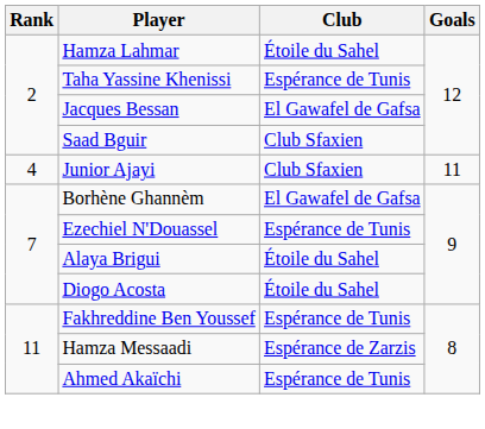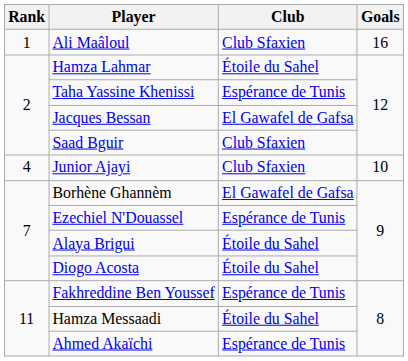 <table class=wikitable style=text-align:center>
 <tr>
 <th>Rank</th>
 <th>Player</th>
 <th>Club</th>
 <th>Goals</th>
+</tr>
+<tr>
+<td>1</td>
+<td align="left"> <a href='#'>Ali Maâloul</a></td>
+<td align="left"><a href='#'>Club Sfaxien</a></td>
+<td>16</td>
 </tr>
 <tr>
 <td rowspan=4>2</td>
 <td align="left"> <a href='#'>Hamza Lahmar</a></td>
 <td align="left"><a href='#'>Étoile du Sahel</a></td>
 <td rowspan=4>12</td>
 </tr>
 <tr>
 <td align="left"> <a href='#'>Taha Yassine Khenissi</a></td>
 <td align="left"><a href='#'>Espérance de Tunis</a></td>
 </tr>
 <tr>
 <td align="left"> <a href='#'>Jacques Bessan</a></td>
 <td align="left"><a href='#'>El Gawafel de Gafsa</a></td>
 </tr>
 <tr>
 <td align="left"> <a href='#'>Saad Bguir</a></td>
 <td align="left"><a href='#'>Club Sfaxien</a></td>
 </tr>
 <tr>
 <td>4</td>
 <td align="left"> <a href='#'>Junior Ajayi</a></td>
 <td align="left"><a href='#'>Club Sfaxien</a></td>
-<td>11</td>
+<td>10</td>
 </tr>
 <tr>
 <td rowspan=4>7</td>
 <td align="left"> Borhène Ghannèm</td>
 <td align="left"><a href='#'>El Gawafel de Gafsa</a></td>
 <td rowspan=4>9</td>
 </tr>
 <tr>
 <td align="left"> <a href='#'>Ezechiel N'Douassel</a></td>
 <td align="left"><a href='#'>Espérance de Tunis</a></td>
 </tr>
 <tr>
 <td align="left"> <a href='#'>Alaya Brigui</a></td>
 <td align="left"><a href='#'>Étoile du Sahel</a></td>
 </tr>
 <tr>
 <td align="left"> <a href='#'>Diogo Acosta</a></td>
 <td align="left"><a href='#'>Étoile du Sahel</a></td>
 </tr>
 <tr>
 <td rowspan=3>11</td>
 <td align="left"> <a href='#'>Fakhreddine Ben Youssef</a></td>
 <td align="left"><a href='#'>Espérance de Tunis</a></td>
 <td rowspan=3>8</td>
 </tr>
 <tr>
 <td align="left"> Hamza Messaadi</td>
-<td align="left"><a href='#'>Espérance de Zarzis</a></td>
+<td align="left"><a href='#'>Étoile du Sahel</a></td>
 </tr>
 <tr>
 <td align="left"> <a href='#'>Ahmed Akaïchi</a></td>
 <td align="left"><a href='#'>Espérance de Tunis</a></td>
 </tr>
 </table>
